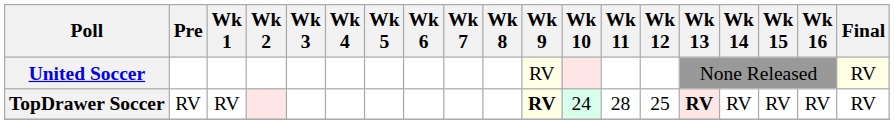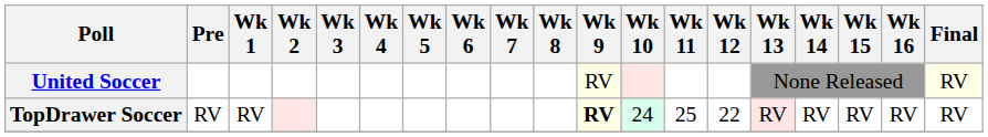 <table class="wikitable" style="white-space:nowrap;text-align:center;">
 <tr>
 <th>Poll</th>
 <th>Pre</th>
 <th>Wk<br>1</th>
 <th>Wk<br>2</th>
 <th>Wk<br>3</th>
 <th>Wk<br>4</th>
 <th>Wk<br>5</th>
 <th>Wk<br>6</th>
 <th>Wk<br>7</th>
 <th>Wk<br>8</th>
 <th>Wk<br>9</th>
 <th>Wk<br>10</th>
 <th>Wk<br>11</th>
 <th>Wk<br>12</th>
 <th>Wk<br>13</th>
 <th>Wk<br>14</th>
 <th>Wk<br>15</th>
 <th>Wk<br>16</th>
 <th>Final<br></th>
 </tr>
 <tr>
 <th><a href='#'>United Soccer</a></th>
 <td style="background:#FFFFFF;"></td>
 <td style="background:#FFFFFF;"></td>
 <td style="background:#FFFFFF;"></td>
 <td style="background:#FFFFFF;"></td>
 <td style="background:#FFFFFF;"></td>
 <td style="background:#FFFFFF;"></td>
 <td style="background:#FFFFFF;"></td>
 <td style="background:#FFFFFF;"></td>
 <td style="background:#FFFFFF;"></td>
 <td style="background:#FFFFE6;">RV</td>
 <td style="background:#FFE6E6;"></td>
 <td style="background:#FFFFFF;"></td>
 <td style="background:#FFFFFF;"></td>
 <td colspan=4 style="background:#999;">None Released</td>
 <td style="background:#FFFFE6;">RV</td>
 </tr>
 <tr>
 <th>TopDrawer Soccer </th>
 <td style="background:#FFFFFF;">RV</td>
 <td style="background:#FFFFFF;">RV</td>
 <td style="background:#FFE6E6;"></td>
 <td style="background:#FFFFFF;"></td>
 <td style="background:#FFFFFF;"></td>
 <td style="background:#FFFFFF;"></td>
 <td style="background:#FFFFFF;"></td>
 <td style="background:#FFFFFF;"></td>
 <td style="background:#FFFFFF;"></td>
 <td style="background:#FFFFE6;"><strong>RV</strong></td>
 <td style="background:#D8FFEB;">24</td>
-<td style="background:#FFFFFF;">28</td>
 <td style="background:#FFFFFF;">25</td>
-<td style="background:#FFE6E6;"><strong>RV</strong></td>
+<td style="background:#FFFFFF;">22</td>
+<td style="background:#FFE6E6;">RV</td>
 <td style="background:#FFFFFF;">RV</td>
 <td style="background:#FFFFFF;">RV</td>
 <td style="background:#FFFFFF;">RV</td>
 <td style="background:#FFFFFF;">RV</td>
 </tr>
 <tr>
 </tr>
 </table>
